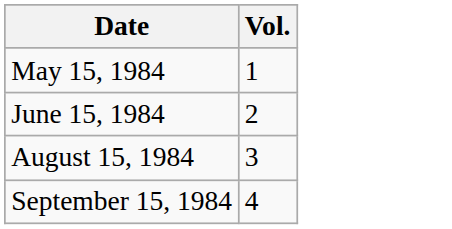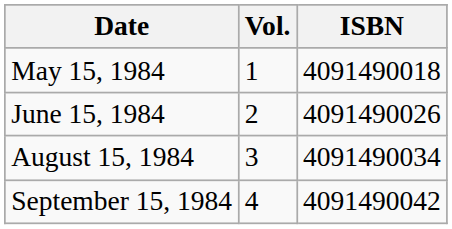 <table class="wikitable">
 <tr>
 <th>Date</th>
 <th>Vol.</th>
+<th>ISBN</th>
 </tr>
 <tr>
 <td>May 15, 1984</td>
 <td>1</td>
+<td>4091490018</td>
 </tr>
 <tr>
 <td>June 15, 1984</td>
 <td>2</td>
+<td>4091490026</td>
 </tr>
 <tr>
 <td>August 15, 1984</td>
 <td>3</td>
+<td>4091490034</td>
 </tr>
 <tr>
 <td>September 15, 1984</td>
 <td>4</td>
+<td>4091490042</td>
 </tr>
 </table>
